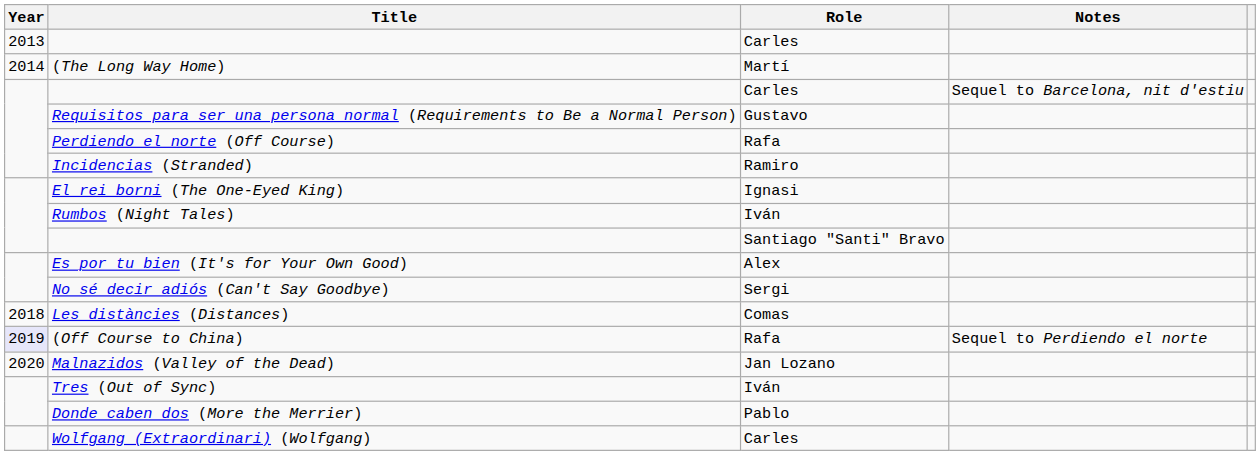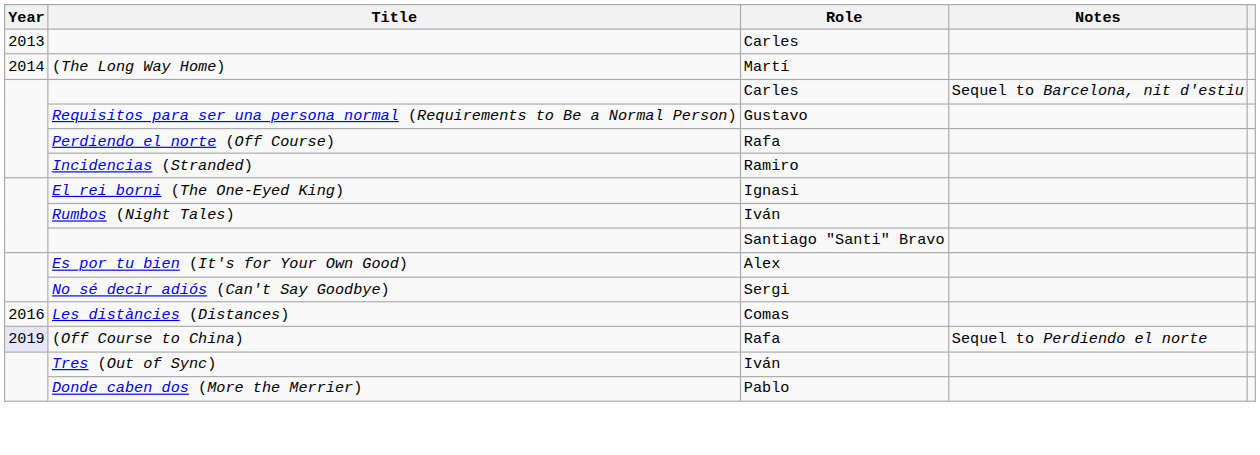 <table class="wikitable sortable">
 <tr>
 <th>Year</th>
 <th>Title</th>
 <th>Role</th>
 <th class="unsortable">Notes</th>
 <th></th>
 </tr>
 <tr>
 <td align = "center">2013</td>
 <td><em></em></td>
 <td>Carles</td>
 <td></td>
 <td align = "center"></td>
 </tr>
 <tr>
 <td align = "center">2014</td>
 <td><em></em> (<em>The Long Way Home</em>)</td>
 <td>Martí</td>
 <td></td>
 <td align = "center"></td>
 </tr>
 <tr>
 <td rowspan = "4"></td>
 <td><em></em></td>
 <td>Carles</td>
 <td>Sequel to <em>Barcelona, nit d'estiu</em></td>
 <td align = "center"></td>
 </tr>
 <tr>
 <td><em><a href='#'>Requisitos para ser una persona normal</a></em> (<em>Requirements to Be a Normal Person</em>)</td>
 <td>Gustavo</td>
 <td></td>
 <td align = "center"></td>
 </tr>
 <tr>
 <td><a href='#'><em>Perdiendo el norte</em></a> (<em>Off Course</em>)</td>
 <td>Rafa</td>
 <td></td>
 <td align = "center"></td>
 </tr>
 <tr>
 <td><em><a href='#'>Incidencias</a></em> (<em>Stranded</em>)</td>
 <td>Ramiro</td>
 <td></td>
 <td></td>
 </tr>
 <tr>
 <td rowspan = "3"></td>
 <td><em><a href='#'>El rei borni</a></em> (<em>The One-Eyed King</em>)</td>
 <td>Ignasi</td>
 <td></td>
 <td align = "center"></td>
 </tr>
 <tr>
 <td><em><a href='#'>Rumbos</a></em> (<em>Night Tales</em>)</td>
 <td>Iván</td>
 <td></td>
 <td align = "center"></td>
 </tr>
 <tr>
 <td></td>
 <td>Santiago "Santi" Bravo</td>
 <td></td>
 <td align = "center"></td>
 </tr>
 <tr>
 <td rowspan = "2"></td>
 <td><em><a href='#'>Es por tu bien</a></em> (<em>It's for Your Own Good</em>)</td>
 <td>Alex</td>
 <td></td>
 <td align = "center"></td>
 </tr>
 <tr>
 <td><em><a href='#'>No sé decir adiós</a></em> (<em>Can't Say Goodbye</em>)</td>
 <td>Sergi</td>
 <td></td>
 <td align = "center"></td>
 </tr>
 <tr>
-<td align= "center">2018</td>
+<td align= "center">2016</td>
 <td><em><a href='#'>Les distàncies</a></em> (<em>Distances</em>)</td>
 <td>Comas</td>
 <td></td>
 <td align = "center"></td>
 </tr>
 <tr>
 <td align = "center" style="background: lavender;">2019</td>
 <td><em></em> (<em>Off Course to China</em>)</td>
 <td>Rafa</td>
 <td>Sequel to <em>Perdiendo el norte</em></td>
-<td align = "center"></td>
-</tr>
-<tr>
-<td align = "center">2020</td>
-<td><em><a href='#'>Malnazidos</a></em> (<em>Valley of the Dead</em>)</td>
-<td>Jan Lozano</td>
-<td></td>
 <td align = "center"></td>
 </tr>
 <tr>
 <td rowspan = "2"></td>
 <td><em><a href='#'>Tres</a></em> (<em>Out of Sync</em>)</td>
 <td>Iván</td>
 <td></td>
 <td align = "center"></td>
 </tr>
 <tr>
 <td><em><a href='#'>Donde caben dos</a></em> (<em>More the Merrier</em>)</td>
 <td>Pablo</td>
 <td></td>
 <td align = "center"></td>
 </tr>
-<tr>
-<td></td>
-<td><em><a href='#'>Wolfgang (Extraordinari)</a></em> (<em>Wolfgang</em>)</td>
-<td>Carles</td>
-<td></td>
-<td></td>
-</tr>
 </table>
